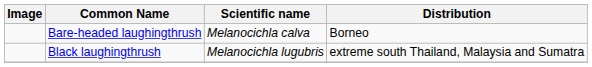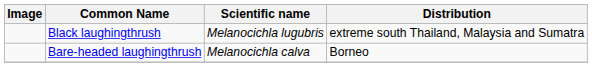 <table class="wikitable">
 <tr>
 <th>Image</th>
 <th>Common Name</th>
 <th>Scientific name</th>
 <th>Distribution</th>
 </tr>
 <tr>
 <td></td>
+<td><a href='#'>Black laughingthrush</a></td>
+<td><em>Melanocichla lugubris</em></td>
+<td>extreme south Thailand, Malaysia and Sumatra</td>
+</tr>
+<tr>
+<td></td>
 <td><a href='#'>Bare-headed laughingthrush</a></td>
 <td><em>Melanocichla calva</em></td>
 <td>Borneo</td>
 </tr>
 <tr>
-<td></td>
-<td><a href='#'>Black laughingthrush</a></td>
-<td><em>Melanocichla lugubris</em></td>
-<td>extreme south Thailand, Malaysia and Sumatra</td>
-</tr>
-<tr>
 </tr>
 </table>
